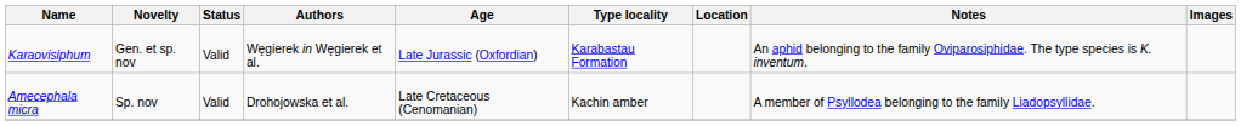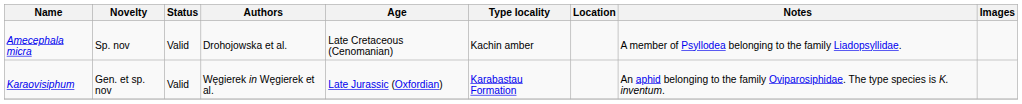 <table class="wikitable sortable" align="center" width="100%">
 <tr>
 <th>Name</th>
 <th>Novelty</th>
 <th>Status</th>
 <th>Authors</th>
 <th>Age</th>
 <th>Type locality</th>
 <th>Location</th>
 <th>Notes</th>
 <th>Images</th>
 </tr>
 <tr>
+<td><br><em><a href='#'>Amecephala micra</a></em></td>
+<td><br>Sp. nov</td>
+<td><br>Valid</td>
+<td><br>Drohojowska et al.</td>
+<td><br>Late Cretaceous (Cenomanian)</td>
+<td><br>Kachin amber</td>
+<td><br></td>
+<td><br>A member of <a href='#'>Psyllodea</a> belonging to the family <a href='#'>Liadopsyllidae</a>.</td>
+<td></td>
+</tr>
+<tr>
 <td><br><em><a href='#'>Karaovisiphum</a></em></td>
 <td><br>Gen. et sp. nov</td>
 <td><br>Valid</td>
 <td><br>Węgierek <em>in</em> Węgierek et al.</td>
 <td><br><a href='#'>Late Jurassic</a> (<a href='#'>Oxfordian</a>)</td>
 <td><br><a href='#'>Karabastau Formation</a></td>
 <td><br></td>
 <td><br>An <a href='#'>aphid</a> belonging to the family <a href='#'>Oviparosiphidae</a>. The type species is <em>K. inventum</em>.</td>
 <td></td>
 </tr>
 <tr>
-<td><br><em><a href='#'>Amecephala micra</a></em></td>
-<td><br>Sp. nov</td>
-<td><br>Valid</td>
-<td><br>Drohojowska et al.</td>
-<td><br>Late Cretaceous (Cenomanian)</td>
-<td><br>Kachin amber</td>
-<td><br></td>
-<td><br>A member of <a href='#'>Psyllodea</a> belonging to the family <a href='#'>Liadopsyllidae</a>.</td>
-<td></td>
-</tr>
-<tr>
 </tr>
 </table>
